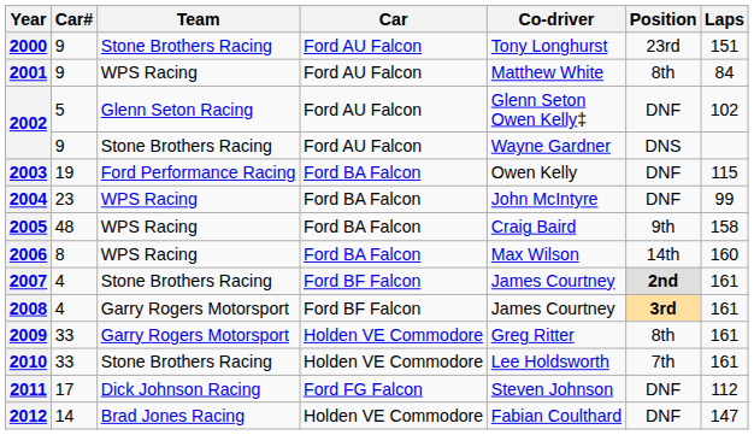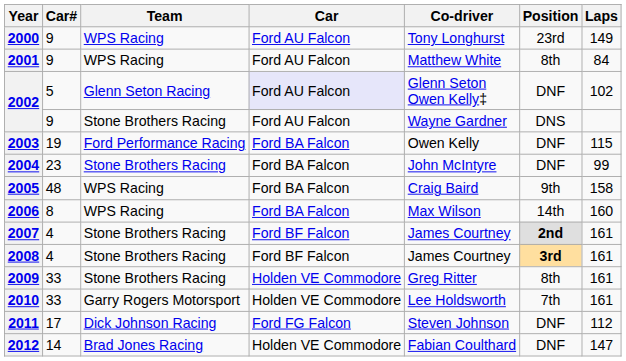 <table class="wikitable" style="font-size: 95%;">
 <tr>
 <th>Year</th>
 <th>Car#</th>
 <th>Team</th>
 <th>Car</th>
 <th>Co-driver</th>
 <th>Position</th>
 <th>Laps</th>
 </tr>
 <tr>
 <th><a href='#'>2000</a></th>
 <td>9</td>
-<td><a href='#'>Stone Brothers Racing</a></td>
+<td><a href='#'>WPS Racing</a></td>
 <td><a href='#'>Ford AU Falcon</a></td>
 <td> <a href='#'>Tony Longhurst</a></td>
 <td align="center">23rd</td>
-<td align="center">151</td>
+<td align="center">149</td>
 </tr>
 <tr>
 <th><a href='#'>2001</a></th>
 <td>9</td>
 <td>WPS Racing</td>
 <td>Ford AU Falcon</td>
 <td> <a href='#'>Matthew White</a></td>
 <td align="center">8th</td>
 <td align="center">84</td>
 </tr>
 <tr>
 <th rowspan=2><a href='#'>2002</a></th>
 <td>5</td>
 <td><a href='#'>Glenn Seton Racing</a></td>
-<td>Ford AU Falcon</td>
+<td style="background: lavender;">Ford AU Falcon</td>
 <td> <a href='#'>Glenn Seton</a><br> <a href='#'>Owen Kelly</a>‡</td>
 <td align="center">DNF</td>
 <td align="center">102</td>
 </tr>
 <tr>
 <td>9</td>
 <td>Stone Brothers Racing</td>
 <td>Ford AU Falcon</td>
 <td> <a href='#'>Wayne Gardner</a></td>
 <td align="center">DNS</td>
 <td align="center"></td>
 </tr>
 <tr>
 <th><a href='#'>2003</a></th>
 <td>19</td>
 <td><a href='#'>Ford Performance Racing</a></td>
 <td><a href='#'>Ford BA Falcon</a></td>
 <td> Owen Kelly</td>
 <td align="center">DNF</td>
 <td align="center">115</td>
 </tr>
 <tr>
 <th><a href='#'>2004</a></th>
 <td>23</td>
-<td><a href='#'>WPS Racing</a></td>
+<td><a href='#'>Stone Brothers Racing</a></td>
 <td>Ford BA Falcon</td>
 <td> <a href='#'>John McIntyre</a></td>
 <td align="center">DNF</td>
 <td align="center">99</td>
 </tr>
 <tr>
 <th><a href='#'>2005</a></th>
 <td>48</td>
 <td>WPS Racing</td>
 <td>Ford BA Falcon</td>
 <td> <a href='#'>Craig Baird</a></td>
 <td align="center">9th</td>
 <td align="center">158</td>
 </tr>
 <tr>
 <th><a href='#'>2006</a></th>
 <td>8</td>
 <td>WPS Racing</td>
 <td><a href='#'>Ford BA Falcon</a></td>
 <td> <a href='#'>Max Wilson</a></td>
 <td align="center">14th</td>
 <td align="center">160</td>
 </tr>
 <tr>
 <th><a href='#'>2007</a></th>
 <td>4</td>
 <td>Stone Brothers Racing</td>
 <td><a href='#'>Ford BF Falcon</a></td>
 <td> <a href='#'>James Courtney</a></td>
 <td align="center" style="background: #dfdfdf"><strong>2nd</strong></td>
 <td align="center">161</td>
 </tr>
 <tr>
 <th><a href='#'>2008</a></th>
 <td>4</td>
-<td>Garry Rogers Motorsport</td>
+<td>Stone Brothers Racing</td>
 <td>Ford BF Falcon</td>
 <td> James Courtney</td>
 <td align="center" style="background: #ffdf9f"><strong>3rd</strong></td>
 <td align="center">161</td>
 </tr>
 <tr>
 <th><a href='#'>2009</a></th>
 <td>33</td>
-<td><a href='#'>Garry Rogers Motorsport</a></td>
+<td>Stone Brothers Racing</td>
 <td><a href='#'>Holden VE Commodore</a></td>
 <td> <a href='#'>Greg Ritter</a></td>
 <td align="center">8th</td>
 <td align="center">161</td>
 </tr>
 <tr>
 <th><a href='#'>2010</a></th>
 <td>33</td>
-<td>Stone Brothers Racing</td>
+<td>Garry Rogers Motorsport</td>
 <td>Holden VE Commodore</td>
 <td> <a href='#'>Lee Holdsworth</a></td>
 <td align="center">7th</td>
 <td align="center">161</td>
 </tr>
 <tr>
 <th><a href='#'>2011</a></th>
 <td>17</td>
 <td><a href='#'>Dick Johnson Racing</a></td>
 <td><a href='#'>Ford FG Falcon</a></td>
 <td> <a href='#'>Steven Johnson</a></td>
 <td align="center">DNF</td>
 <td align="center">112</td>
 </tr>
 <tr>
 <th><a href='#'>2012</a></th>
 <td>14</td>
 <td><a href='#'>Brad Jones Racing</a></td>
 <td>Holden VE Commodore</td>
 <td> <a href='#'>Fabian Coulthard</a></td>
 <td align="center">DNF</td>
 <td align="center">147</td>
 </tr>
 </table>
